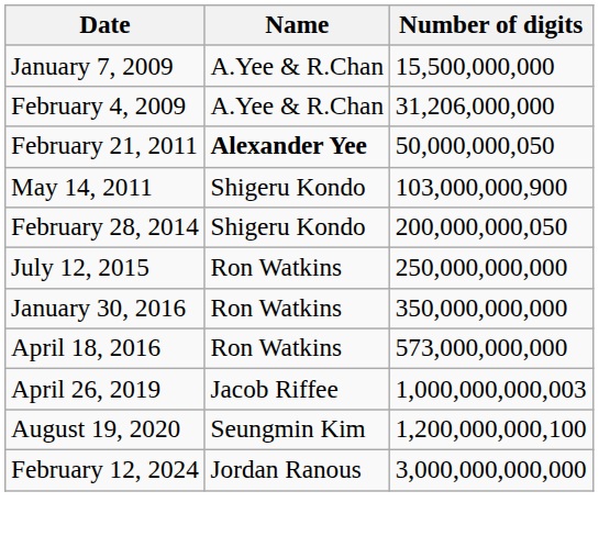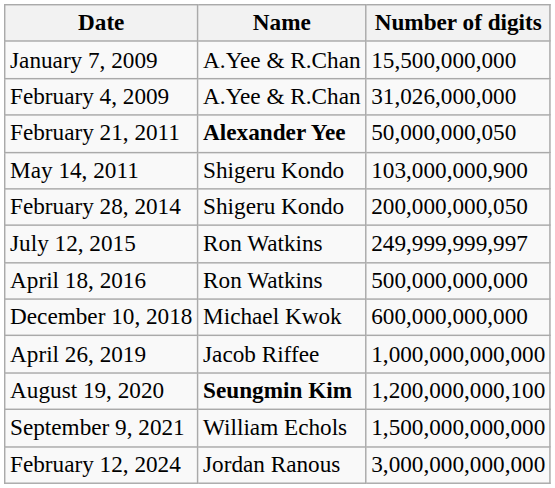 <table class="wikitable">
 <tr>
 <th>Date</th>
 <th>Name</th>
 <th>Number of digits</th>
 </tr>
 <tr>
 <td>January 7, 2009</td>
 <td>A.Yee & R.Chan</td>
 <td>15,500,000,000</td>
 </tr>
 <tr>
 <td>February 4, 2009</td>
 <td>A.Yee & R.Chan</td>
-<td>31,206,000,000</td>
+<td>31,026,000,000</td>
 </tr>
 <tr>
 <td>February 21, 2011</td>
 <td><strong>Alexander Yee</strong></td>
 <td>50,000,000,050</td>
 </tr>
 <tr>
 <td>May 14, 2011</td>
 <td>Shigeru Kondo</td>
 <td>103,000,000,900</td>
 </tr>
 <tr>
 <td>February 28, 2014</td>
 <td>Shigeru Kondo</td>
 <td>200,000,000,050</td>
 </tr>
 <tr>
 <td>July 12, 2015</td>
 <td>Ron Watkins</td>
-<td>250,000,000,000</td>
-</tr>
-<tr>
-<td>January 30, 2016</td>
-<td>Ron Watkins</td>
-<td>350,000,000,000</td>
+<td>249,999,999,997</td>
 </tr>
 <tr>
 <td>April 18, 2016</td>
 <td>Ron Watkins</td>
-<td>573,000,000,000</td>
+<td>500,000,000,000</td>
+</tr>
+<tr>
+<td>December 10, 2018</td>
+<td>Michael Kwok</td>
+<td>600,000,000,000</td>
 </tr>
 <tr>
 <td>April 26, 2019</td>
 <td>Jacob Riffee</td>
-<td>1,000,000,000,003</td>
+<td>1,000,000,000,000</td>
 </tr>
 <tr>
 <td>August 19, 2020</td>
-<td>Seungmin Kim</td>
+<td><strong>Seungmin Kim</strong></td>
 <td>1,200,000,000,100</td>
+</tr>
+<tr>
+<td>September 9, 2021</td>
+<td>William Echols</td>
+<td>1,500,000,000,000</td>
 </tr>
 <tr>
 <td>February 12, 2024</td>
 <td>Jordan Ranous</td>
 <td>3,000,000,000,000</td>
 </tr>
 </table>
